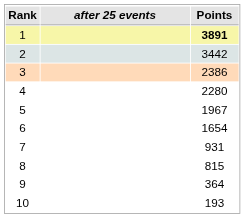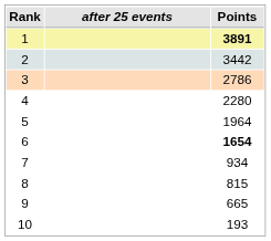 <table cellspacing="1" cellpadding="3" style="border:1px solid #AAAAAA;font-size:86%">
 <tr style="background-color: #E4E4E4;">
 </tr>
 <tr style="background-color: #E4E4E4;">
 <th style="border-bottom:1px solid #AAAAAA; width: 10px;">Rank</th>
 <th style="border-bottom:1px solid #AAAAAA; width: 170px;"><em>after 25 events</em></th>
 <th style="border-bottom:1px solid #AAAAAA; width: 50px;">Points</th>
 </tr>
 <tr style="background:#f7f6a8;">
 <td align=center>1</td>
 <td><strong></strong> </td>
 <td align=center><strong>3891</strong></td>
 </tr>
 <tr style="background:#dce5e5;">
 <td align=center>2</td>
 <td></td>
 <td align=center>3442</td>
 </tr>
 <tr style="background:#ffdab9;">
 <td align=center>3</td>
 <td></td>
-<td align=center>2386</td>
+<td align=center>2786</td>
 </tr>
 <tr>
 <td align=center>4</td>
 <td></td>
 <td align=center>2280</td>
 </tr>
 <tr>
 <td align=center>5</td>
 <td></td>
-<td align=center>1967</td>
+<td align=center>1964</td>
 </tr>
 <tr>
 <td align=center>6</td>
 <td></td>
-<td align=center>1654</td>
+<td align=center><strong>1654</strong></td>
 </tr>
 <tr>
 <td align=center>7</td>
 <td></td>
-<td align=center>931</td>
+<td align=center>934</td>
 </tr>
 <tr>
 <td align=center>8</td>
 <td></td>
 <td align=center>815</td>
 </tr>
 <tr>
 <td align=center>9</td>
 <td></td>
-<td align=center>364</td>
+<td align=center>665</td>
 </tr>
 <tr>
 <td align=center>10</td>
 <td></td>
 <td align=center>193</td>
 </tr>
 </table>
